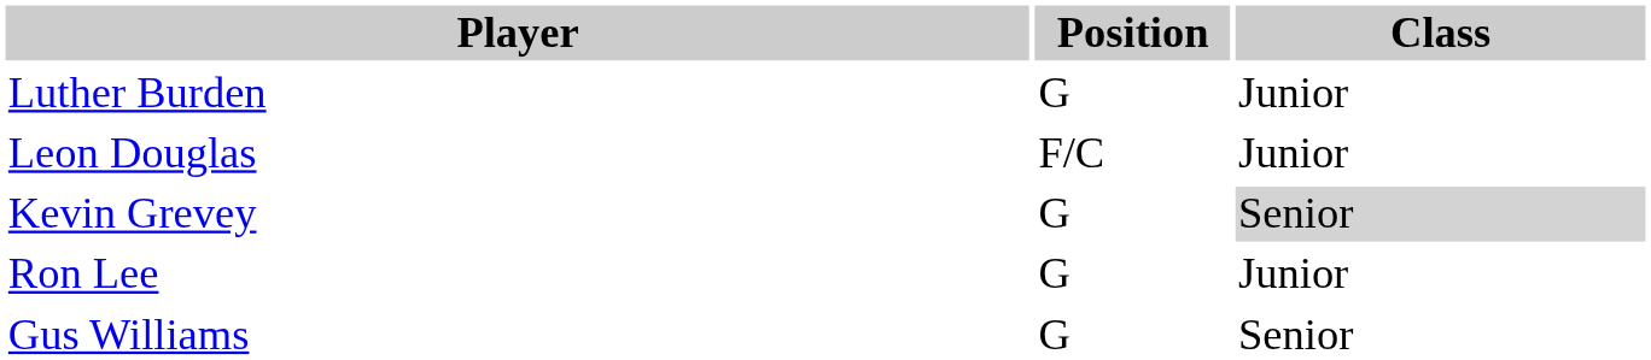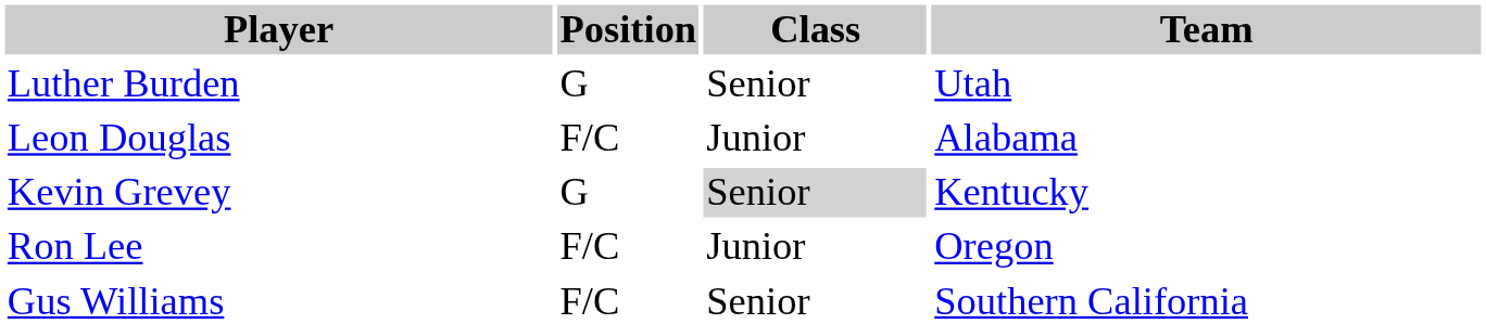 <table style="width:600px" "border:'1' 'solid' 'gray'">
 <tr>
 <th bgcolor="#CCCCCC" style="width:40%">Player</th>
 <th bgcolor="#CCCCCC" style="width:4%">Position</th>
 <th bgcolor="#CCCCCC" style="width:16%">Class</th>
+<th bgcolor="#CCCCCC" style="width:40%">Team</th>
 </tr>
 <tr>
 <td><a href='#'>Luther Burden</a></td>
 <td>G</td>
-<td>Junior</td>
+<td>Senior</td>
+<td><a href='#'>Utah</a></td>
 </tr>
 <tr>
 <td><a href='#'>Leon Douglas</a></td>
 <td>F/C</td>
 <td>Junior</td>
+<td><a href='#'>Alabama</a></td>
 </tr>
 <tr>
 <td><a href='#'>Kevin Grevey</a></td>
 <td>G</td>
 <td style="background: lightgrey;">Senior</td>
+<td><a href='#'>Kentucky</a></td>
 </tr>
 <tr>
 <td><a href='#'>Ron Lee</a></td>
-<td>G</td>
+<td>F/C</td>
 <td>Junior</td>
+<td><a href='#'>Oregon</a></td>
 </tr>
 <tr>
 <td><a href='#'>Gus Williams</a></td>
-<td>G</td>
+<td>F/C</td>
 <td>Senior</td>
+<td><a href='#'>Southern California</a></td>
 </tr>
 </table>
